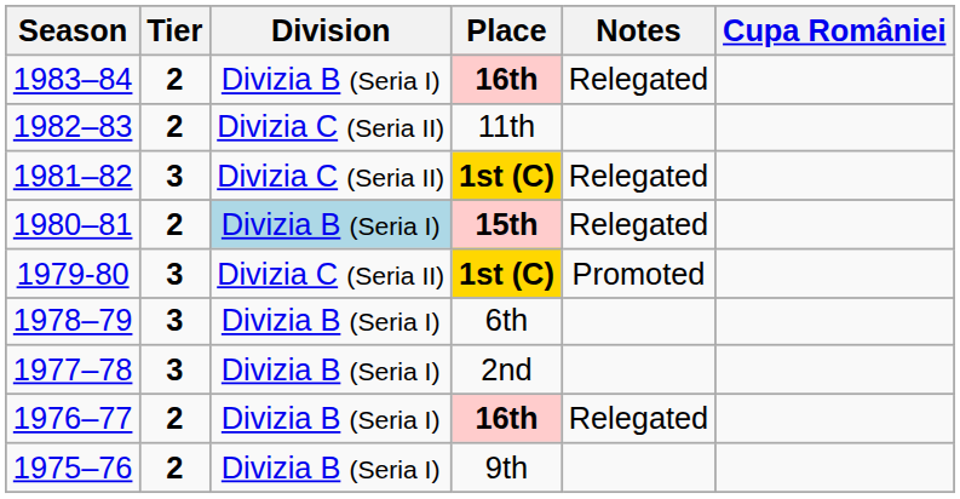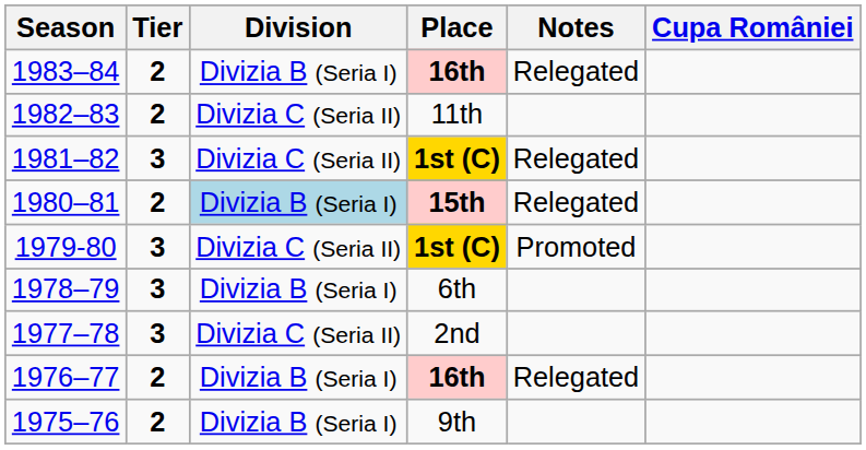 <table class="wikitable" style="text-align:center; font-size:90%">
 <tr>
 <th>Season</th>
 <th>Tier</th>
 <th>Division</th>
 <th>Place</th>
 <th>Notes</th>
 <th><a href='#'>Cupa României</a></th>
 </tr>
 <tr>
 <td><a href='#'>1983–84</a></td>
 <td><strong>2</strong></td>
 <td><a href='#'>Divizia B</a> <small>(Seria I)</small></td>
 <td align=center bgcolor=#FFCCCC><strong>16th</strong></td>
 <td>Relegated</td>
 <td></td>
 </tr>
 <tr>
 <td><a href='#'>1982–83</a></td>
 <td><strong>2</strong></td>
 <td><a href='#'>Divizia C</a> <small>(Seria II)</small></td>
 <td>11th</td>
 <td></td>
 </tr>
 <tr>
 <td><a href='#'>1981–82</a></td>
 <td><strong>3</strong></td>
 <td><a href='#'>Divizia C</a> <small>(Seria II)</small></td>
 <td align=center bgcolor=gold><strong>1st (C)</strong></td>
 <td>Relegated</td>
 <td></td>
 </tr>
 <tr>
 <td><a href='#'>1980–81</a></td>
 <td><strong>2</strong></td>
 <td style="background: lightblue;"><a href='#'>Divizia B</a> <small>(Seria I)</small></td>
 <td align=center bgcolor=#FFCCCC><strong>15th</strong></td>
 <td>Relegated</td>
 <td></td>
 </tr>
 <tr>
 <td><a href='#'>1979-80</a></td>
 <td><strong>3</strong></td>
 <td><a href='#'>Divizia C</a> <small>(Seria II)</small></td>
 <td align=center bgcolor=gold><strong>1st (C)</strong></td>
 <td>Promoted</td>
 <td></td>
 </tr>
 <tr>
 <td><a href='#'>1978–79</a></td>
 <td><strong>3</strong></td>
 <td><a href='#'>Divizia B</a> <small>(Seria I)</small></td>
 <td>6th</td>
 <td></td>
 <td></td>
 </tr>
 <tr>
 <td><a href='#'>1977–78</a></td>
 <td><strong>3</strong></td>
-<td><a href='#'>Divizia B</a> <small>(Seria I)</small></td>
+<td><a href='#'>Divizia C</a> <small>(Seria II)</small></td>
 <td>2nd</td>
 <td></td>
 <td></td>
 </tr>
 <tr>
 <td><a href='#'>1976–77</a></td>
 <td><strong>2</strong></td>
 <td><a href='#'>Divizia B</a> <small>(Seria I)</small></td>
 <td align=center bgcolor=#FFCCCC><strong>16th</strong></td>
 <td>Relegated</td>
 <td></td>
 </tr>
 <tr>
 <td><a href='#'>1975–76</a></td>
 <td><strong>2</strong></td>
 <td><a href='#'>Divizia B</a> <small>(Seria I)</small></td>
 <td>9th</td>
 <td></td>
 <td></td>
 </tr>
 </table>
